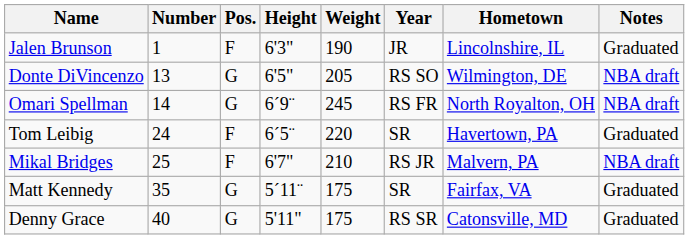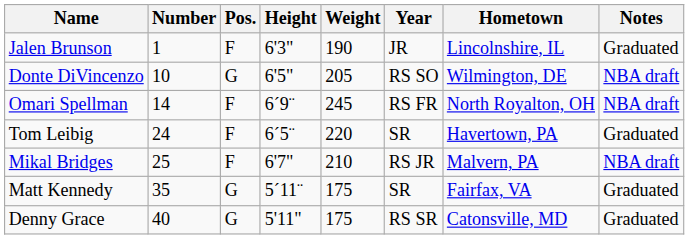 <table class="wikitable sortable" border="1">
 <tr>
 <th>Name</th>
 <th>Number</th>
 <th>Pos.</th>
 <th>Height</th>
 <th>Weight</th>
 <th>Year</th>
 <th>Hometown</th>
 <th class="unsortable">Notes</th>
 </tr>
 <tr>
 <td><a href='#'>Jalen Brunson</a></td>
 <td>1</td>
 <td>F</td>
 <td>6'3"</td>
 <td>190</td>
 <td>JR</td>
 <td><a href='#'>Lincolnshire, IL</a></td>
 <td>Graduated</td>
 </tr>
 <tr>
 <td><a href='#'>Donte DiVincenzo</a></td>
-<td>13</td>
+<td>10</td>
 <td>G</td>
 <td>6'5"</td>
 <td>205</td>
 <td>RS SO</td>
 <td><a href='#'>Wilmington, DE</a></td>
 <td><a href='#'>NBA draft</a></td>
 </tr>
 <tr>
 <td><a href='#'>Omari Spellman</a></td>
 <td>14</td>
-<td>G</td>
+<td>F</td>
 <td>6´9¨</td>
 <td>245</td>
 <td>RS FR</td>
 <td><a href='#'>North Royalton, OH</a></td>
 <td><a href='#'>NBA draft</a></td>
 </tr>
 <tr>
 <td>Tom Leibig</td>
 <td>24</td>
 <td>F</td>
 <td>6´5¨</td>
 <td>220</td>
 <td>SR</td>
 <td><a href='#'>Havertown, PA</a></td>
 <td>Graduated</td>
 </tr>
 <tr>
 <td><a href='#'>Mikal Bridges</a></td>
 <td>25</td>
 <td>F</td>
 <td>6'7"</td>
 <td>210</td>
 <td>RS JR</td>
 <td><a href='#'>Malvern, PA</a></td>
 <td><a href='#'>NBA draft</a></td>
 </tr>
 <tr>
 <td>Matt Kennedy</td>
 <td>35</td>
 <td>G</td>
 <td>5´11¨</td>
 <td>175</td>
 <td>SR</td>
 <td><a href='#'>Fairfax, VA</a></td>
 <td>Graduated</td>
 </tr>
 <tr>
 <td>Denny Grace</td>
 <td>40</td>
 <td>G</td>
 <td>5'11"</td>
 <td>175</td>
 <td>RS SR</td>
 <td><a href='#'>Catonsville, MD</a></td>
 <td>Graduated</td>
 </tr>
 </table>
